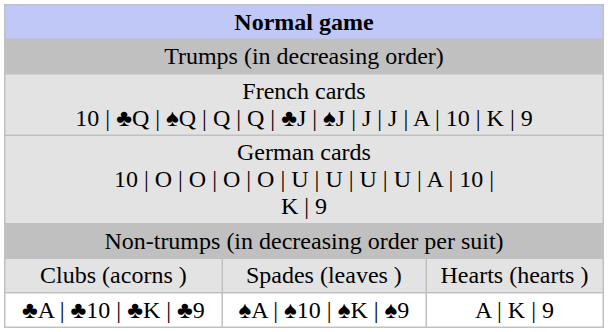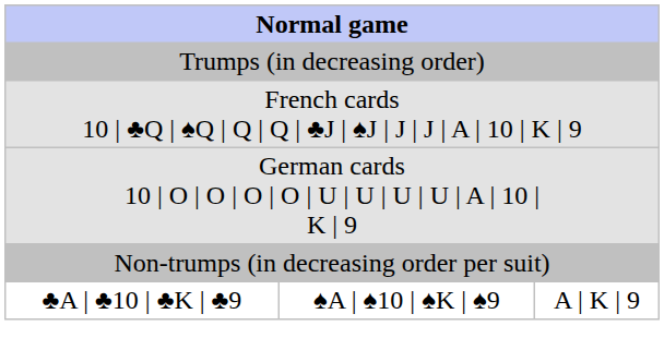 <table cellpadding="2" style="float: right; background: #c0c0c0; margin-left: 1em; border-spacing: 1px; width: 400px;">
 <tr align="center">
 <td style="background: #c0c8f8;" colspan="3"><strong>Normal game</strong></td>
 </tr>
 <tr align="center">
 <td colspan="3">Trumps (in decreasing order)</td>
 </tr>
 <tr align="center">
 <td colspan="3" style="background: #e3e3e3;">French cards <br> 10 | ♣Q | ♠Q | Q | Q | ♣J | ♠J | J | J | A | 10 | K | 9</td>
 </tr>
 <tr align="center">
 <td colspan="3" style="background: #e3e3e3;">German cards <br> 10 | O | O | O | O | U | U | U | U | A | 10 |<br> K | 9</td>
 </tr>
 <tr align="center">
 <td colspan="3">Non-trumps (in decreasing order per suit)</td>
 </tr>
 <tr align="center">
-<td style="background: #e3e3e3;">Clubs (acorns )</td>
-<td style="background: #e3e3e3;">Spades (leaves )</td>
-<td style="background: #e3e3e3;">Hearts (hearts )</td>
-</tr>
-<tr align="center">
 <td style="background: #ffffff;">♣A | ♣10 | ♣K | ♣9</td>
 <td style="background: #ffffff;">♠A | ♠10 | ♠K | ♠9</td>
 <td style="background: #ffffff;">A | K | 9</td>
 </tr>
 </table>
